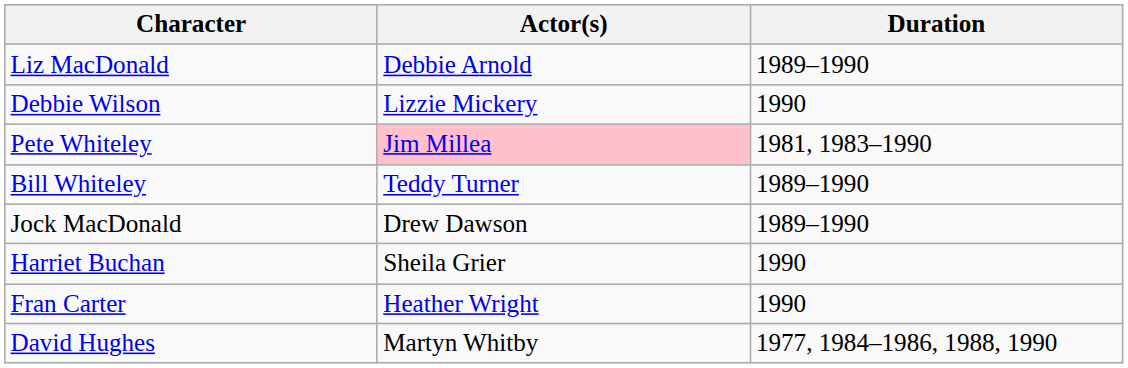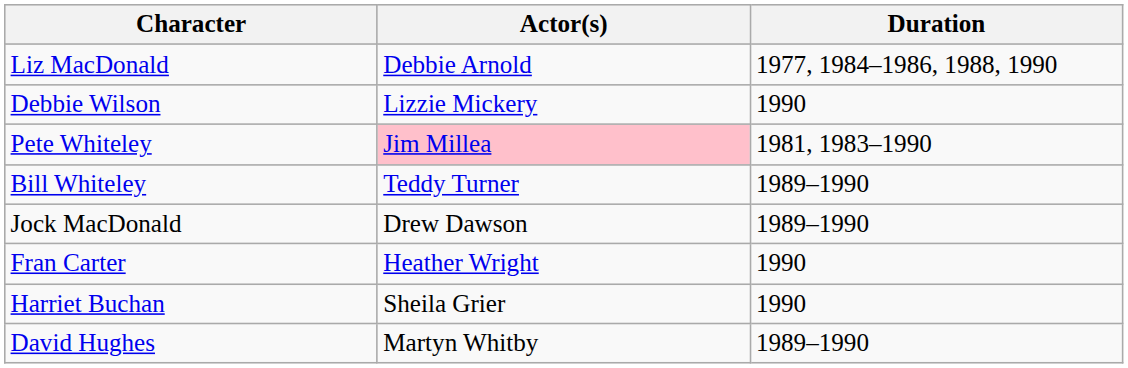 <table class="wikitable">
 <tr>
 <th scope="col" width="230">Character</th>
 <th scope="col" width="230">Actor(s)</th>
 <th scope="col" width="230">Duration</th>
 </tr>
 <tr>
 <td><a href='#'>Liz MacDonald</a></td>
 <td><a href='#'>Debbie Arnold</a></td>
-<td>1989–1990</td>
+<td>1977, 1984–1986, 1988, 1990</td>
 </tr>
 <tr>
 <td><a href='#'>Debbie Wilson</a></td>
 <td><a href='#'>Lizzie Mickery</a></td>
 <td>1990</td>
 </tr>
 <tr>
 <td><a href='#'>Pete Whiteley</a></td>
 <td style="background: pink;"><a href='#'>Jim Millea</a></td>
 <td>1981, 1983–1990</td>
 </tr>
 <tr>
 <td><a href='#'>Bill Whiteley</a></td>
 <td><a href='#'>Teddy Turner</a></td>
 <td>1989–1990</td>
 </tr>
 <tr>
 <td>Jock MacDonald</td>
 <td>Drew Dawson</td>
 <td>1989–1990</td>
 </tr>
 <tr>
+<td><a href='#'>Fran Carter</a></td>
+<td><a href='#'>Heather Wright</a></td>
+<td>1990</td>
+</tr>
+<tr>
 <td><a href='#'>Harriet Buchan</a></td>
 <td>Sheila Grier</td>
 <td>1990</td>
 </tr>
 <tr>
-<td><a href='#'>Fran Carter</a></td>
-<td><a href='#'>Heather Wright</a></td>
-<td>1990</td>
-</tr>
-<tr>
 <td><a href='#'>David Hughes</a></td>
 <td>Martyn Whitby</td>
-<td>1977, 1984–1986, 1988, 1990</td>
+<td>1989–1990</td>
 </tr>
 </table>
